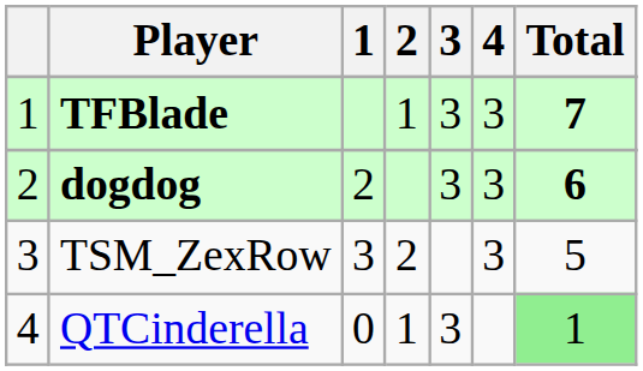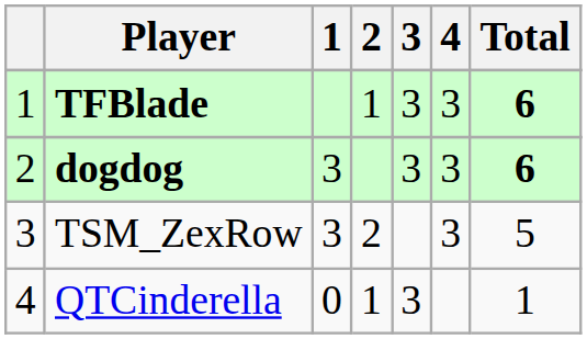 <table class="wikitable" style="text-align: center;">
 <tr>
 <th></th>
 <th>Player</th>
 <th>1</th>
 <th>2</th>
 <th>3</th>
 <th>4</th>
 <th>Total</th>
 </tr>
 <tr>
 </tr>
 <tr style="background:#ccffcc;">
 <td>1</td>
 <td align="left"><strong>TFBlade</strong></td>
 <td></td>
 <td>1</td>
 <td>3</td>
 <td>3</td>
-<td><strong>7</strong></td>
+<td><strong>6</strong></td>
 </tr>
 <tr>
 </tr>
 <tr style="background:#ccffcc;">
 <td>2</td>
 <td align="left"><strong>dogdog</strong></td>
-<td>2</td>
+<td>3</td>
 <td></td>
 <td>3</td>
 <td>3</td>
 <td><strong>6</strong></td>
 </tr>
 <tr>
 <td>3</td>
 <td align="left">TSM_ZexRow</td>
 <td>3</td>
 <td>2</td>
 <td></td>
 <td>3</td>
 <td>5</td>
 </tr>
 <tr>
 <td>4</td>
 <td align="left"><a href='#'>QTCinderella</a></td>
 <td>0</td>
 <td>1</td>
 <td>3</td>
 <td></td>
-<td style="background: lightgreen;">1</td>
+<td>1</td>
 </tr>
 </table>
